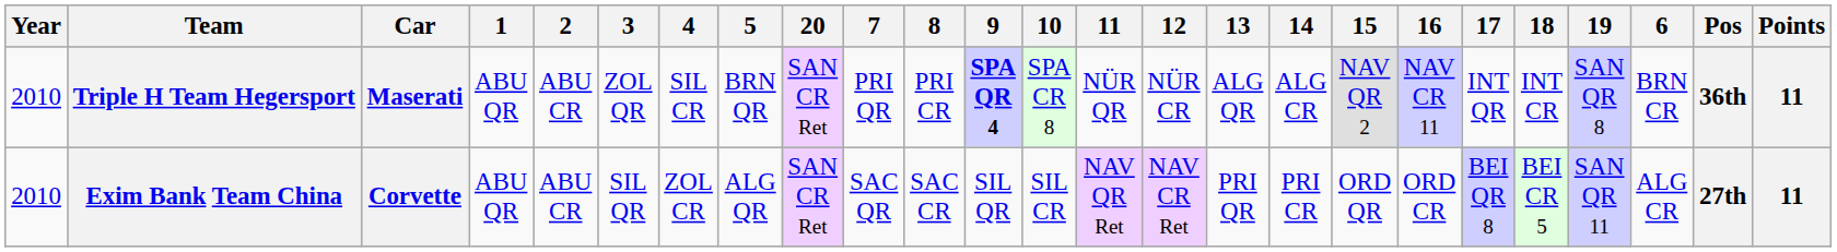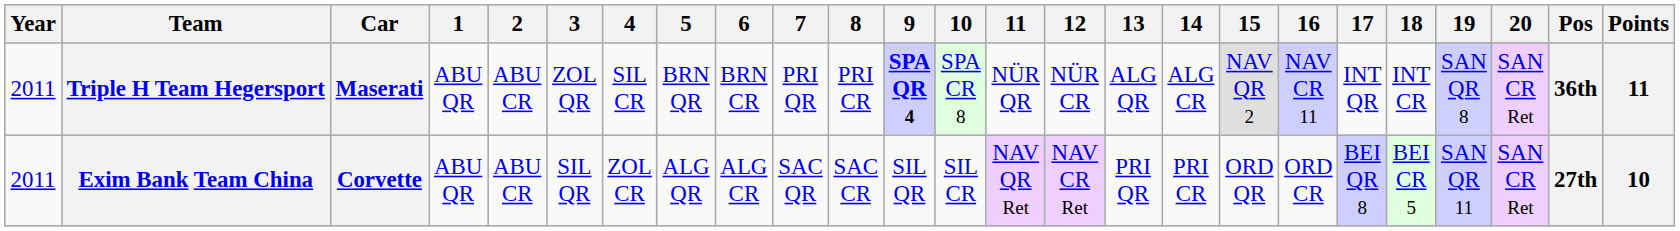 <table class="wikitable" border="1" style="text-align:center; font-size:90%;">
 <tr>
 <th>Year</th>
 <th>Team</th>
 <th>Car</th>
 <th>1</th>
 <th>2</th>
 <th>3</th>
 <th>4</th>
 <th>5</th>
-<th>20</th>
+<th>6</th>
 <th>7</th>
 <th>8</th>
 <th>9</th>
 <th>10</th>
 <th>11</th>
 <th>12</th>
 <th>13</th>
 <th>14</th>
 <th>15</th>
 <th>16</th>
 <th>17</th>
 <th>18</th>
 <th>19</th>
-<th>6</th>
+<th>20</th>
 <th>Pos</th>
 <th>Points</th>
 </tr>
 <tr>
-<td><a href='#'>2010</a></td>
+<td><a href='#'>2011</a></td>
 <th><a href='#'>Triple H Team Hegersport</a></th>
 <th><a href='#'>Maserati</a></th>
 <td><a href='#'>ABU<br>QR</a></td>
 <td><a href='#'>ABU<br>CR</a></td>
 <td><a href='#'>ZOL<br>QR</a></td>
 <td><a href='#'>SIL<br>CR</a></td>
 <td><a href='#'>BRN<br>QR</a></td>
-<td style="background:#EFCFFF;"><a href='#'>SAN<br>CR</a><br><small>Ret<br></small></td>
+<td><a href='#'>BRN<br>CR</a></td>
 <td><a href='#'>PRI<br>QR</a></td>
 <td><a href='#'>PRI<br>CR</a></td>
 <td style="background:#CFCFFF;"><strong><a href='#'>SPA<br>QR</a><br><small>4<br></small></strong></td>
 <td style="background:#DFFFDF;"><a href='#'>SPA<br>CR</a><br><small>8<br></small></td>
 <td><a href='#'>NÜR<br>QR</a></td>
 <td><a href='#'>NÜR<br>CR</a></td>
 <td><a href='#'>ALG<br>QR</a></td>
 <td><a href='#'>ALG<br>CR</a></td>
 <td style="background:#DFDFDF;"><a href='#'>NAV<br>QR</a><br><small>2<br></small></td>
 <td style="background:#CFCFFF;"><a href='#'>NAV<br>CR</a><br><small>11<br></small></td>
 <td><a href='#'>INT<br>QR</a></td>
 <td><a href='#'>INT<br>CR</a></td>
 <td style="background:#CFCFFF;"><a href='#'>SAN<br>QR</a><br><small>8<br></small></td>
-<td><a href='#'>BRN<br>CR</a></td>
+<td style="background:#EFCFFF;"><a href='#'>SAN<br>CR</a><br><small>Ret<br></small></td>
 <th>36th</th>
 <th>11</th>
 </tr>
 <tr>
-<td><a href='#'>2010</a></td>
+<td><a href='#'>2011</a></td>
 <th><a href='#'>Exim Bank</a> <a href='#'>Team China</a></th>
 <th><a href='#'>Corvette</a></th>
 <td><a href='#'>ABU<br>QR</a></td>
 <td><a href='#'>ABU<br>CR</a></td>
 <td><a href='#'>SIL<br>QR</a></td>
 <td><a href='#'>ZOL<br>CR</a></td>
 <td><a href='#'>ALG<br>QR</a></td>
-<td style="background:#EFCFFF;"><a href='#'>SAN<br>CR</a><br><small>Ret<br></small></td>
+<td><a href='#'>ALG<br>CR</a></td>
 <td><a href='#'>SAC<br>QR</a></td>
 <td><a href='#'>SAC<br>CR</a></td>
 <td><a href='#'>SIL<br>QR</a></td>
 <td><a href='#'>SIL<br>CR</a></td>
 <td style="background:#EFCFFF;"><a href='#'>NAV<br>QR</a><br><small>Ret<br></small></td>
 <td style="background:#EFCFFF;"><a href='#'>NAV<br>CR</a><br><small>Ret<br></small></td>
 <td><a href='#'>PRI<br>QR</a></td>
 <td><a href='#'>PRI<br>CR</a></td>
 <td><a href='#'>ORD<br>QR</a></td>
 <td><a href='#'>ORD<br>CR</a></td>
 <td style="background:#CFCFFF;"><a href='#'>BEI<br>QR</a><br><small>8<br></small></td>
 <td style="background:#DFFFDF;"><a href='#'>BEI<br>CR</a><br><small>5<br></small></td>
 <td style="background:#CFCFFF;"><a href='#'>SAN<br>QR</a><br><small>11<br></small></td>
-<td><a href='#'>ALG<br>CR</a></td>
+<td style="background:#EFCFFF;"><a href='#'>SAN<br>CR</a><br><small>Ret<br></small></td>
 <th>27th</th>
-<th>11</th>
+<th>10</th>
 </tr>
 </table>
